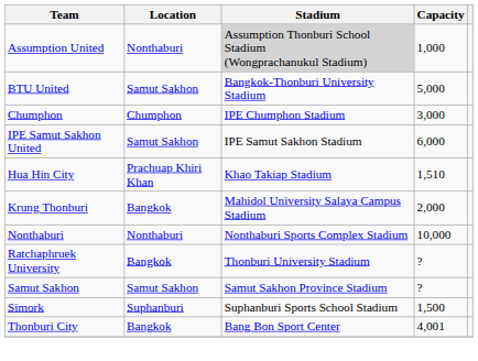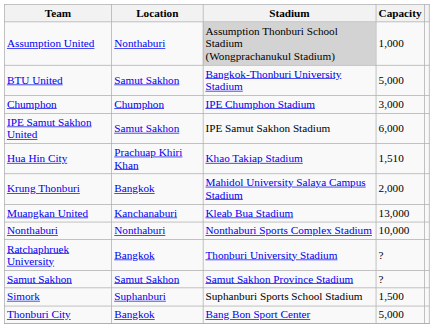 <table class="wikitable sortable">
 <tr>
 <th>Team</th>
 <th>Location</th>
 <th>Stadium</th>
 <th>Capacity</th>
 <th class="unsortable"></th>
 </tr>
 <tr>
 <td><a href='#'>Assumption United</a></td>
 <td><a href='#'>Nonthaburi</a></td>
 <td style="background: lightgrey;">Assumption Thonburi School Stadium<br>(Wongprachanukul Stadium)</td>
 <td>1,000</td>
 <td></td>
 </tr>
 <tr>
 <td><a href='#'>BTU United</a></td>
 <td><a href='#'>Samut Sakhon</a></td>
 <td><a href='#'>Bangkok-Thonburi University Stadium</a></td>
 <td>5,000</td>
 <td></td>
 </tr>
 <tr>
 <td><a href='#'>Chumphon</a></td>
 <td><a href='#'>Chumphon</a></td>
 <td><a href='#'>IPE Chumphon Stadium</a></td>
 <td>3,000</td>
 <td></td>
 </tr>
 <tr>
 <td><a href='#'>IPE Samut Sakhon United</a></td>
 <td><a href='#'>Samut Sakhon</a></td>
 <td>IPE Samut Sakhon Stadium</td>
 <td>6,000</td>
 <td></td>
 </tr>
 <tr>
 <td><a href='#'>Hua Hin City</a></td>
 <td><a href='#'>Prachuap Khiri Khan</a></td>
 <td><a href='#'>Khao Takiap Stadium</a></td>
 <td>1,510</td>
 <td></td>
 </tr>
 <tr>
 <td><a href='#'>Krung Thonburi</a></td>
 <td><a href='#'>Bangkok</a></td>
 <td><a href='#'>Mahidol University Salaya Campus Stadium</a></td>
 <td>2,000</td>
 <td></td>
 </tr>
 <tr>
+<td><a href='#'>Muangkan United</a></td>
+<td><a href='#'>Kanchanaburi</a></td>
+<td><a href='#'>Kleab Bua Stadium</a></td>
+<td>13,000</td>
+<td></td>
+</tr>
+<tr>
 <td><a href='#'>Nonthaburi</a></td>
 <td><a href='#'>Nonthaburi</a></td>
 <td><a href='#'>Nonthaburi Sports Complex Stadium</a></td>
 <td>10,000</td>
 <td></td>
 </tr>
 <tr>
 <td><a href='#'>Ratchaphruek University</a></td>
 <td><a href='#'>Bangkok</a></td>
 <td><a href='#'>Thonburi University Stadium</a></td>
 <td>?</td>
 <td></td>
 </tr>
 <tr>
 <td><a href='#'>Samut Sakhon</a></td>
 <td><a href='#'>Samut Sakhon</a></td>
 <td><a href='#'>Samut Sakhon Province Stadium</a></td>
 <td>?</td>
 <td></td>
 </tr>
 <tr>
 <td><a href='#'>Simork</a></td>
 <td><a href='#'>Suphanburi</a></td>
 <td>Suphanburi Sports School Stadium</td>
 <td>1,500</td>
 <td></td>
 </tr>
 <tr>
 <td><a href='#'>Thonburi City</a></td>
 <td><a href='#'>Bangkok</a></td>
 <td><a href='#'>Bang Bon Sport Center</a></td>
-<td>4,001</td>
+<td>5,000</td>
 <td></td>
 </tr>
 <tr>
 </tr>
 </table>
